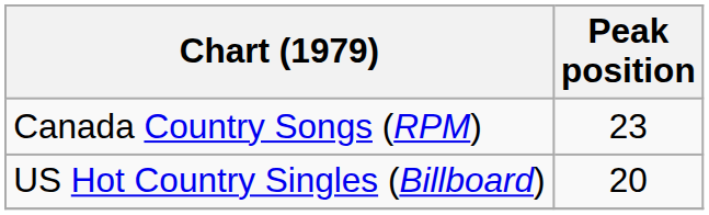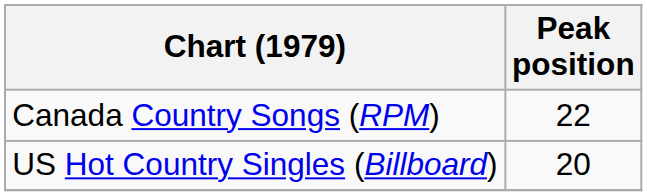 <table class="wikitable sortable">
 <tr>
 <th align="left">Chart (1979)</th>
 <th align="center">Peak<br>position</th>
 </tr>
 <tr>
 <td align="left">Canada <a href='#'>Country Songs</a> (<em><a href='#'>RPM</a></em>)</td>
-<td align="center">23</td>
+<td align="center">22</td>
 </tr>
 <tr>
 <td align="left">US <a href='#'>Hot Country Singles</a> (<em><a href='#'>Billboard</a></em>)</td>
 <td align="center">20</td>
 </tr>
 <tr>
 </tr>
 </table>
